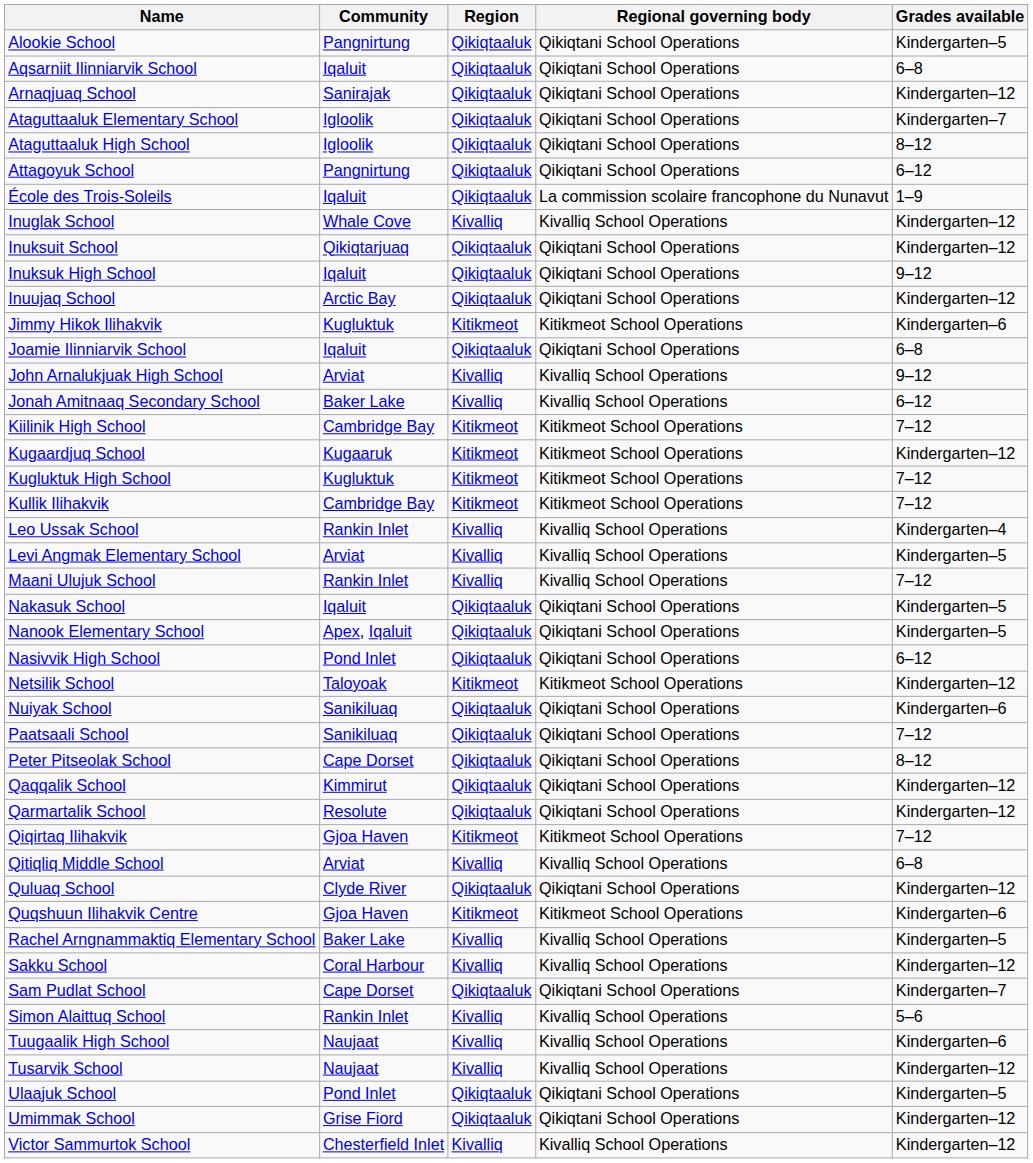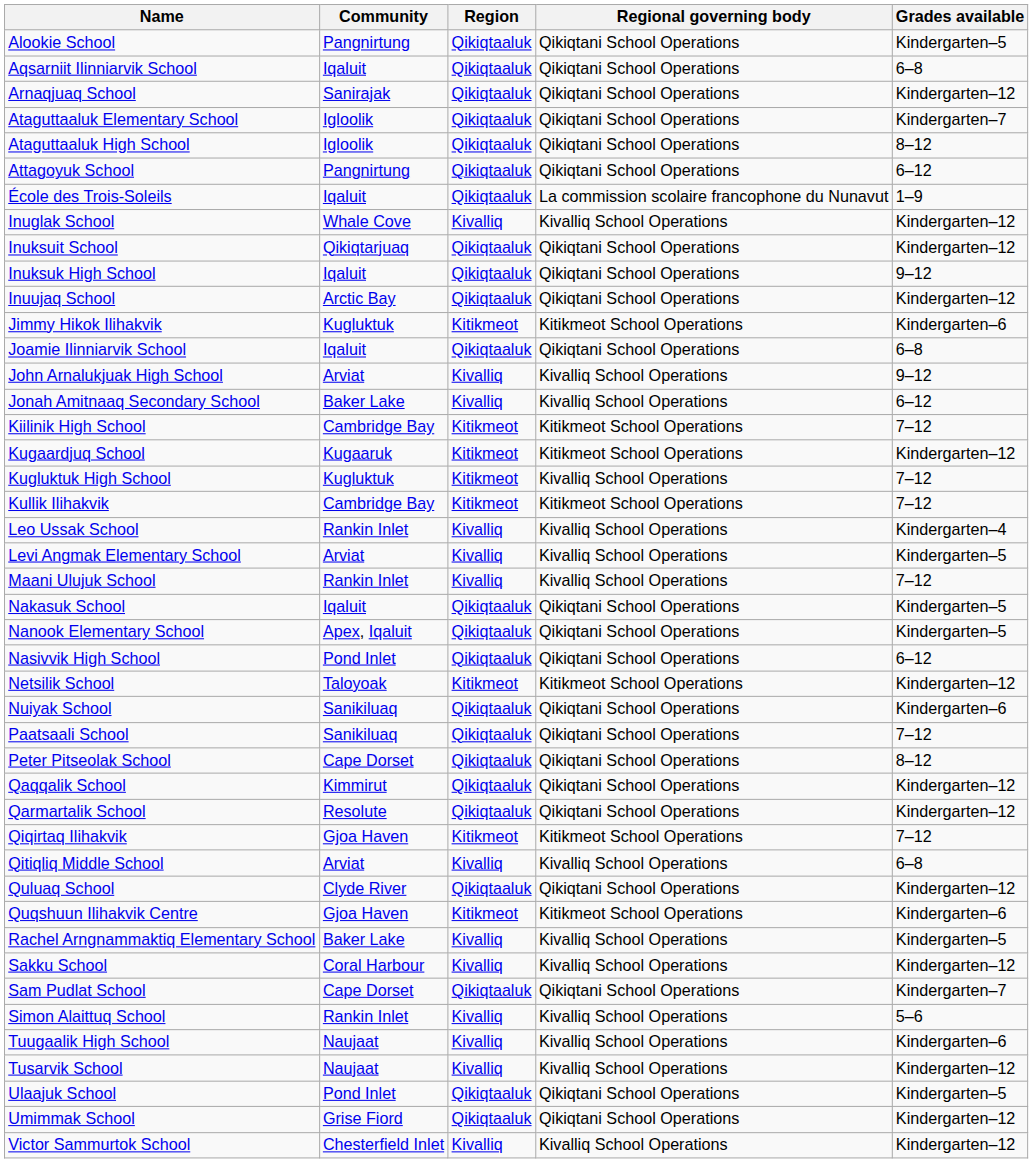 <table class="wikitable sortable">
 <tr>
 <th scope="col">Name</th>
 <th scope="col">Community</th>
 <th scope="col">Region</th>
 <th scope="col">Regional governing body</th>
 <th scope="col" class="unsortable">Grades available</th>
 </tr>
 <tr>
 <td><a href='#'>Alookie School</a></td>
 <td><a href='#'>Pangnirtung</a></td>
 <td><a href='#'>Qikiqtaaluk</a></td>
 <td>Qikiqtani School Operations</td>
 <td>Kindergarten–5</td>
 </tr>
 <tr>
 <td><a href='#'>Aqsarniit Ilinniarvik School</a></td>
 <td><a href='#'>Iqaluit</a></td>
 <td><a href='#'>Qikiqtaaluk</a></td>
 <td>Qikiqtani School Operations</td>
 <td>6–8</td>
 </tr>
 <tr>
 <td><a href='#'>Arnaqjuaq School</a></td>
 <td><a href='#'>Sanirajak</a></td>
 <td><a href='#'>Qikiqtaaluk</a></td>
 <td>Qikiqtani School Operations</td>
 <td>Kindergarten–12</td>
 </tr>
 <tr>
 <td><a href='#'>Ataguttaaluk Elementary School</a></td>
 <td><a href='#'>Igloolik</a></td>
 <td><a href='#'>Qikiqtaaluk</a></td>
 <td>Qikiqtani School Operations</td>
 <td>Kindergarten–7</td>
 </tr>
 <tr>
 <td><a href='#'>Ataguttaaluk High School</a></td>
 <td><a href='#'>Igloolik</a></td>
 <td><a href='#'>Qikiqtaaluk</a></td>
 <td>Qikiqtani School Operations</td>
 <td>8–12</td>
 </tr>
 <tr>
 <td><a href='#'>Attagoyuk School</a></td>
 <td><a href='#'>Pangnirtung</a></td>
 <td><a href='#'>Qikiqtaaluk</a></td>
 <td>Qikiqtani School Operations</td>
 <td>6–12</td>
 </tr>
 <tr>
 <td><a href='#'>École des Trois-Soleils</a></td>
 <td><a href='#'>Iqaluit</a></td>
 <td><a href='#'>Qikiqtaaluk</a></td>
 <td>La commission scolaire francophone du Nunavut</td>
 <td>1–9</td>
 </tr>
 <tr>
 <td><a href='#'>Inuglak School</a></td>
 <td><a href='#'>Whale Cove</a></td>
 <td><a href='#'>Kivalliq</a></td>
 <td>Kivalliq School Operations</td>
 <td>Kindergarten–12</td>
 </tr>
 <tr>
 <td><a href='#'>Inuksuit School</a></td>
 <td><a href='#'>Qikiqtarjuaq</a></td>
 <td><a href='#'>Qikiqtaaluk</a></td>
 <td>Qikiqtani School Operations</td>
 <td>Kindergarten–12</td>
 </tr>
 <tr>
 <td><a href='#'>Inuksuk High School</a></td>
 <td><a href='#'>Iqaluit</a></td>
 <td><a href='#'>Qikiqtaaluk</a></td>
 <td>Qikiqtani School Operations</td>
 <td>9–12</td>
 </tr>
 <tr>
 <td><a href='#'>Inuujaq School</a></td>
 <td><a href='#'>Arctic Bay</a></td>
 <td><a href='#'>Qikiqtaaluk</a></td>
 <td>Qikiqtani School Operations</td>
 <td>Kindergarten–12</td>
 </tr>
 <tr>
 <td><a href='#'>Jimmy Hikok Ilihakvik</a></td>
 <td><a href='#'>Kugluktuk</a></td>
 <td><a href='#'>Kitikmeot</a></td>
 <td>Kitikmeot School Operations</td>
 <td>Kindergarten–6</td>
 </tr>
 <tr>
 <td><a href='#'>Joamie Ilinniarvik School</a></td>
 <td><a href='#'>Iqaluit</a></td>
 <td><a href='#'>Qikiqtaaluk</a></td>
 <td>Qikiqtani School Operations</td>
 <td>6–8</td>
 </tr>
 <tr>
 <td><a href='#'>John Arnalukjuak High School</a></td>
 <td><a href='#'>Arviat</a></td>
 <td><a href='#'>Kivalliq</a></td>
 <td>Kivalliq School Operations</td>
 <td>9–12</td>
 </tr>
 <tr>
 <td><a href='#'>Jonah Amitnaaq Secondary School</a></td>
 <td><a href='#'>Baker Lake</a></td>
 <td><a href='#'>Kivalliq</a></td>
 <td>Kivalliq School Operations</td>
 <td>6–12</td>
 </tr>
 <tr>
 <td><a href='#'>Kiilinik High School</a></td>
 <td><a href='#'>Cambridge Bay</a></td>
 <td><a href='#'>Kitikmeot</a></td>
 <td>Kitikmeot School Operations</td>
 <td>7–12</td>
 </tr>
 <tr>
 <td><a href='#'>Kugaardjuq School</a></td>
 <td><a href='#'>Kugaaruk</a></td>
 <td><a href='#'>Kitikmeot</a></td>
 <td>Kitikmeot School Operations</td>
 <td>Kindergarten–12</td>
 </tr>
 <tr>
 <td><a href='#'>Kugluktuk High School</a></td>
 <td><a href='#'>Kugluktuk</a></td>
 <td><a href='#'>Kitikmeot</a></td>
-<td>Kitikmeot School Operations</td>
+<td>Kivalliq School Operations</td>
 <td>7–12</td>
 </tr>
 <tr>
 <td><a href='#'>Kullik Ilihakvik</a></td>
 <td><a href='#'>Cambridge Bay</a></td>
 <td><a href='#'>Kitikmeot</a></td>
 <td>Kitikmeot School Operations</td>
 <td>7–12</td>
 </tr>
 <tr>
 <td><a href='#'>Leo Ussak School</a></td>
 <td><a href='#'>Rankin Inlet</a></td>
 <td><a href='#'>Kivalliq</a></td>
 <td>Kivalliq School Operations</td>
 <td>Kindergarten–4</td>
 </tr>
 <tr>
 <td><a href='#'>Levi Angmak Elementary School</a></td>
 <td><a href='#'>Arviat</a></td>
 <td><a href='#'>Kivalliq</a></td>
 <td>Kivalliq School Operations</td>
 <td>Kindergarten–5</td>
 </tr>
 <tr>
 <td><a href='#'>Maani Ulujuk School</a></td>
 <td><a href='#'>Rankin Inlet</a></td>
 <td><a href='#'>Kivalliq</a></td>
 <td>Kivalliq School Operations</td>
 <td>7–12</td>
 </tr>
 <tr>
 <td><a href='#'>Nakasuk School</a></td>
 <td><a href='#'>Iqaluit</a></td>
 <td><a href='#'>Qikiqtaaluk</a></td>
 <td>Qikiqtani School Operations</td>
 <td>Kindergarten–5</td>
 </tr>
 <tr>
 <td><a href='#'>Nanook Elementary School</a></td>
 <td><a href='#'>Apex</a>, <a href='#'>Iqaluit</a></td>
 <td><a href='#'>Qikiqtaaluk</a></td>
 <td>Qikiqtani School Operations</td>
 <td>Kindergarten–5</td>
 </tr>
 <tr>
 <td><a href='#'>Nasivvik High School</a></td>
 <td><a href='#'>Pond Inlet</a></td>
 <td><a href='#'>Qikiqtaaluk</a></td>
 <td>Qikiqtani School Operations</td>
 <td>6–12</td>
 </tr>
 <tr>
 <td><a href='#'>Netsilik School</a></td>
 <td><a href='#'>Taloyoak</a></td>
 <td><a href='#'>Kitikmeot</a></td>
 <td>Kitikmeot School Operations</td>
 <td>Kindergarten–12</td>
 </tr>
 <tr>
 <td><a href='#'>Nuiyak School</a></td>
 <td><a href='#'>Sanikiluaq</a></td>
 <td><a href='#'>Qikiqtaaluk</a></td>
 <td>Qikiqtani School Operations</td>
 <td>Kindergarten–6</td>
 </tr>
 <tr>
 <td><a href='#'>Paatsaali School</a></td>
 <td><a href='#'>Sanikiluaq</a></td>
 <td><a href='#'>Qikiqtaaluk</a></td>
 <td>Qikiqtani School Operations</td>
 <td>7–12</td>
 </tr>
 <tr>
 <td><a href='#'>Peter Pitseolak School</a></td>
 <td><a href='#'>Cape Dorset</a></td>
 <td><a href='#'>Qikiqtaaluk</a></td>
 <td>Qikiqtani School Operations</td>
 <td>8–12</td>
 </tr>
 <tr>
 <td><a href='#'>Qaqqalik School</a></td>
 <td><a href='#'>Kimmirut</a></td>
 <td><a href='#'>Qikiqtaaluk</a></td>
 <td>Qikiqtani School Operations</td>
 <td>Kindergarten–12</td>
 </tr>
 <tr>
 <td><a href='#'>Qarmartalik School</a></td>
 <td><a href='#'>Resolute</a></td>
 <td><a href='#'>Qikiqtaaluk</a></td>
 <td>Qikiqtani School Operations</td>
 <td>Kindergarten–12</td>
 </tr>
 <tr>
 <td><a href='#'>Qiqirtaq Ilihakvik</a></td>
 <td><a href='#'>Gjoa Haven</a></td>
 <td><a href='#'>Kitikmeot</a></td>
 <td>Kitikmeot School Operations</td>
 <td>7–12</td>
 </tr>
 <tr>
 <td><a href='#'>Qitiqliq Middle School</a></td>
 <td><a href='#'>Arviat</a></td>
 <td><a href='#'>Kivalliq</a></td>
 <td>Kivalliq School Operations</td>
 <td>6–8</td>
 </tr>
 <tr>
 <td><a href='#'>Quluaq School</a></td>
 <td><a href='#'>Clyde River</a></td>
 <td><a href='#'>Qikiqtaaluk</a></td>
 <td>Qikiqtani School Operations</td>
 <td>Kindergarten–12</td>
 </tr>
 <tr>
 <td><a href='#'>Quqshuun Ilihakvik Centre</a></td>
 <td><a href='#'>Gjoa Haven</a></td>
 <td><a href='#'>Kitikmeot</a></td>
 <td>Kitikmeot School Operations</td>
 <td>Kindergarten–6</td>
 </tr>
 <tr>
 <td><a href='#'>Rachel Arngnammaktiq Elementary School</a></td>
 <td><a href='#'>Baker Lake</a></td>
 <td><a href='#'>Kivalliq</a></td>
 <td>Kivalliq School Operations</td>
 <td>Kindergarten–5</td>
 </tr>
 <tr>
 <td><a href='#'>Sakku School</a></td>
 <td><a href='#'>Coral Harbour</a></td>
 <td><a href='#'>Kivalliq</a></td>
 <td>Kivalliq School Operations</td>
 <td>Kindergarten–12</td>
 </tr>
 <tr>
 <td><a href='#'>Sam Pudlat School</a></td>
 <td><a href='#'>Cape Dorset</a></td>
 <td><a href='#'>Qikiqtaaluk</a></td>
 <td>Qikiqtani School Operations</td>
 <td>Kindergarten–7</td>
 </tr>
 <tr>
 <td><a href='#'>Simon Alaittuq School</a></td>
 <td><a href='#'>Rankin Inlet</a></td>
 <td><a href='#'>Kivalliq</a></td>
 <td>Kivalliq School Operations</td>
 <td>5–6</td>
 </tr>
 <tr>
 <td><a href='#'>Tuugaalik High School</a></td>
 <td><a href='#'>Naujaat</a></td>
 <td><a href='#'>Kivalliq</a></td>
 <td>Kivalliq School Operations</td>
 <td>Kindergarten–6</td>
 </tr>
 <tr>
 <td><a href='#'>Tusarvik School</a></td>
 <td><a href='#'>Naujaat</a></td>
 <td><a href='#'>Kivalliq</a></td>
 <td>Kivalliq School Operations</td>
 <td>Kindergarten–12</td>
 </tr>
 <tr>
 <td><a href='#'>Ulaajuk School</a></td>
 <td><a href='#'>Pond Inlet</a></td>
 <td><a href='#'>Qikiqtaaluk</a></td>
 <td>Qikiqtani School Operations</td>
 <td>Kindergarten–5</td>
 </tr>
 <tr>
 <td><a href='#'>Umimmak School</a></td>
 <td><a href='#'>Grise Fiord</a></td>
 <td><a href='#'>Qikiqtaaluk</a></td>
 <td>Qikiqtani School Operations</td>
 <td>Kindergarten–12</td>
 </tr>
 <tr>
 <td><a href='#'>Victor Sammurtok School</a></td>
 <td><a href='#'>Chesterfield Inlet</a></td>
 <td><a href='#'>Kivalliq</a></td>
 <td>Kivalliq School Operations</td>
 <td>Kindergarten–12</td>
 </tr>
 </table>
